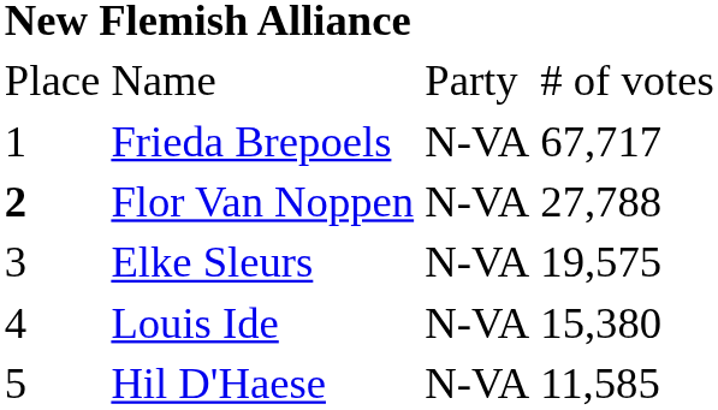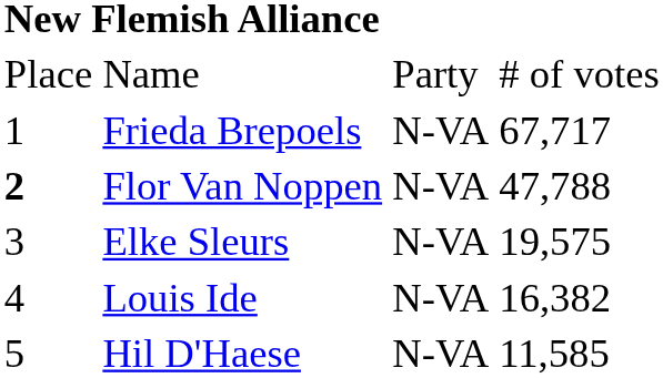 <table>
 <tr>
 <td colspan=4><strong>New Flemish Alliance</strong></td>
 </tr>
 <tr>
 <td>Place</td>
 <td>Name</td>
 <td>Party</td>
 <td># of votes</td>
 </tr>
 <tr>
 <td>1</td>
 <td><a href='#'>Frieda Brepoels</a></td>
 <td>N-VA</td>
 <td>67,717</td>
 </tr>
 <tr>
 <td><strong>2</strong></td>
 <td><a href='#'>Flor Van Noppen</a></td>
 <td>N-VA</td>
-<td>27,788</td>
+<td>47,788</td>
 </tr>
 <tr>
 <td>3</td>
 <td><a href='#'>Elke Sleurs</a></td>
 <td>N-VA</td>
 <td>19,575</td>
 </tr>
 <tr>
 <td>4</td>
 <td><a href='#'>Louis Ide</a></td>
 <td>N-VA</td>
-<td>15,380</td>
+<td>16,382</td>
 </tr>
 <tr>
 <td>5</td>
 <td><a href='#'>Hil D'Haese</a></td>
 <td>N-VA</td>
 <td>11,585</td>
 </tr>
 </table>
